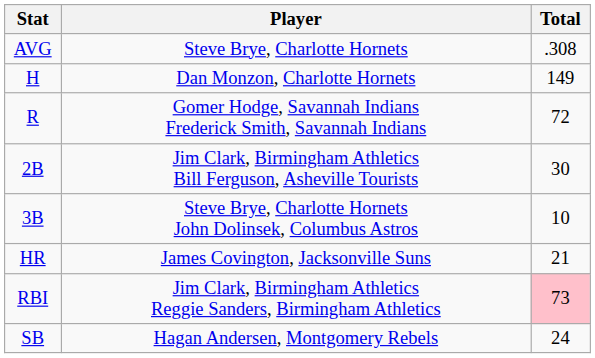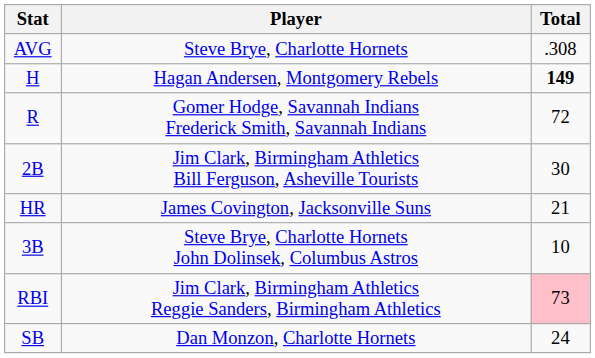 <table class="wikitable" width="40%" style="text-align:center;">
 <tr>
 <th width="5%">Stat</th>
 <th width="60%">Player</th>
 <th width="5%">Total</th>
 </tr>
 <tr>
 <td><a href='#'>AVG</a></td>
 <td><a href='#'>Steve Brye</a>, <a href='#'>Charlotte Hornets</a></td>
 <td>.308</td>
 </tr>
 <tr>
 <td><a href='#'>H</a></td>
-<td><a href='#'>Dan Monzon</a>, <a href='#'>Charlotte Hornets</a></td>
-<td>149</td>
+<td><a href='#'>Hagan Andersen</a>, <a href='#'>Montgomery Rebels</a></td>
+<td><strong>149</strong></td>
 </tr>
 <tr>
 <td><a href='#'>R</a></td>
 <td><a href='#'>Gomer Hodge</a>, <a href='#'>Savannah Indians</a> <br> <a href='#'>Frederick Smith</a>, <a href='#'>Savannah Indians</a></td>
 <td>72</td>
 </tr>
 <tr>
 <td><a href='#'>2B</a></td>
 <td><a href='#'>Jim Clark</a>, <a href='#'>Birmingham Athletics</a> <br> <a href='#'>Bill Ferguson</a>, <a href='#'>Asheville Tourists</a></td>
 <td>30</td>
 </tr>
 <tr>
+<td><a href='#'>HR</a></td>
+<td><a href='#'>James Covington</a>, <a href='#'>Jacksonville Suns</a></td>
+<td>21</td>
+</tr>
+<tr>
 <td><a href='#'>3B</a></td>
 <td><a href='#'>Steve Brye</a>, <a href='#'>Charlotte Hornets</a> <br> <a href='#'>John Dolinsek</a>, <a href='#'>Columbus Astros</a></td>
 <td>10</td>
-</tr>
-<tr>
-<td><a href='#'>HR</a></td>
-<td><a href='#'>James Covington</a>, <a href='#'>Jacksonville Suns</a></td>
-<td>21</td>
 </tr>
 <tr>
 <td><a href='#'>RBI</a></td>
 <td><a href='#'>Jim Clark</a>, <a href='#'>Birmingham Athletics</a> <br> <a href='#'>Reggie Sanders</a>, <a href='#'>Birmingham Athletics</a></td>
 <td style="background: pink;">73</td>
 </tr>
 <tr>
 <td><a href='#'>SB</a></td>
-<td><a href='#'>Hagan Andersen</a>, <a href='#'>Montgomery Rebels</a></td>
+<td><a href='#'>Dan Monzon</a>, <a href='#'>Charlotte Hornets</a></td>
 <td>24</td>
 </tr>
 </table>
